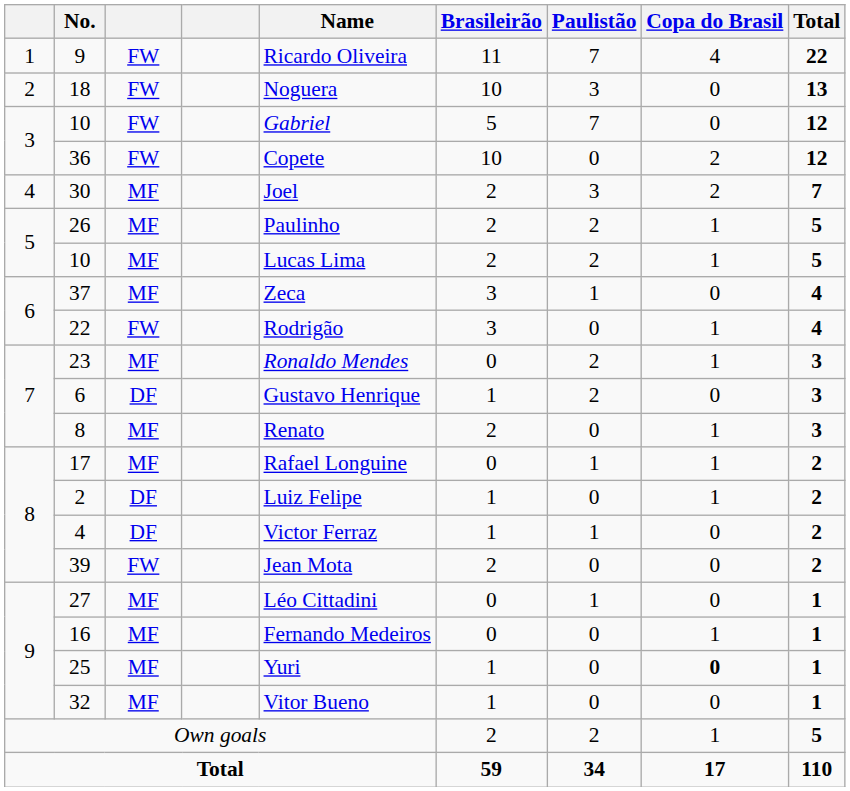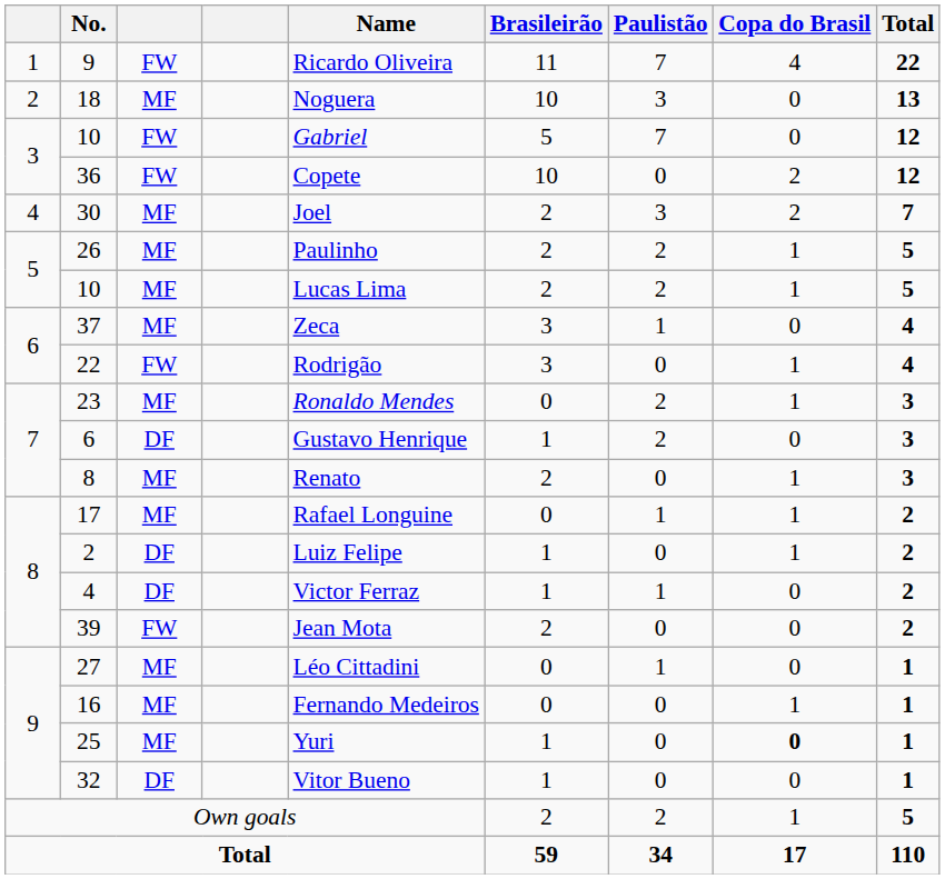 <table class="wikitable sortable" style="text-align:center">
 <tr>
 <th width="30"></th>
 <th width="30">No.</th>
 <th width="50"></th>
 <th width="50"></th>
 <th>Name</th>
 <th><a href='#'>Brasileirão</a></th>
 <th><a href='#'>Paulistão</a></th>
 <th><a href='#'>Copa do Brasil</a></th>
 <th>Total</th>
 </tr>
 <tr>
 <td>1</td>
 <td>9</td>
 <td><a href='#'>FW</a></td>
 <td></td>
 <td align=left><a href='#'>Ricardo Oliveira</a></td>
 <td>11</td>
 <td>7</td>
 <td>4</td>
 <td><strong>22</strong></td>
 </tr>
 <tr>
 <td>2</td>
 <td>18</td>
-<td><a href='#'>FW</a></td>
+<td><a href='#'>MF</a></td>
 <td></td>
 <td align=left><a href='#'>Noguera</a></td>
 <td>10</td>
 <td>3</td>
 <td>0</td>
 <td><strong>13</strong></td>
 </tr>
 <tr>
 <td rowspan=2>3</td>
 <td>10</td>
 <td><a href='#'>FW</a></td>
 <td></td>
 <td align=left><em><a href='#'>Gabriel</a></em></td>
 <td>5</td>
 <td>7</td>
 <td>0</td>
 <td><strong>12</strong></td>
 </tr>
 <tr>
 <td>36</td>
 <td><a href='#'>FW</a></td>
 <td></td>
 <td align=left><a href='#'>Copete</a></td>
 <td>10</td>
 <td>0</td>
 <td>2</td>
 <td><strong>12</strong></td>
 </tr>
 <tr>
 <td>4</td>
 <td>30</td>
 <td><a href='#'>MF</a></td>
 <td></td>
 <td align=left><a href='#'>Joel</a></td>
 <td>2</td>
 <td>3</td>
 <td>2</td>
 <td><strong>7</strong></td>
 </tr>
 <tr>
 <td rowspan=2>5</td>
 <td>26</td>
 <td><a href='#'>MF</a></td>
 <td></td>
 <td align=left><a href='#'>Paulinho</a></td>
 <td>2</td>
 <td>2</td>
 <td>1</td>
 <td><strong>5</strong></td>
 </tr>
 <tr>
 <td>10</td>
 <td><a href='#'>MF</a></td>
 <td></td>
 <td align=left><a href='#'>Lucas Lima</a></td>
 <td>2</td>
 <td>2</td>
 <td>1</td>
 <td><strong>5</strong></td>
 </tr>
 <tr>
 <td rowspan=2>6</td>
 <td>37</td>
 <td><a href='#'>MF</a></td>
 <td></td>
 <td align=left><a href='#'>Zeca</a></td>
 <td>3</td>
 <td>1</td>
 <td>0</td>
 <td><strong>4</strong></td>
 </tr>
 <tr>
 <td>22</td>
 <td><a href='#'>FW</a></td>
 <td></td>
 <td align=left><a href='#'>Rodrigão</a></td>
 <td>3</td>
 <td>0</td>
 <td>1</td>
 <td><strong>4</strong></td>
 </tr>
 <tr>
 <td rowspan=3>7</td>
 <td>23</td>
 <td><a href='#'>MF</a></td>
 <td></td>
 <td align=left><em><a href='#'>Ronaldo Mendes</a></em></td>
 <td>0</td>
 <td>2</td>
 <td>1</td>
 <td><strong>3</strong></td>
 </tr>
 <tr>
 <td>6</td>
 <td><a href='#'>DF</a></td>
 <td></td>
 <td align=left><a href='#'>Gustavo Henrique</a></td>
 <td>1</td>
 <td>2</td>
 <td>0</td>
 <td><strong>3</strong></td>
 </tr>
 <tr>
 <td>8</td>
 <td><a href='#'>MF</a></td>
 <td></td>
 <td align=left><a href='#'>Renato</a></td>
 <td>2</td>
 <td>0</td>
 <td>1</td>
 <td><strong>3</strong></td>
 </tr>
 <tr>
 <td rowspan="4">8</td>
 <td>17</td>
 <td><a href='#'>MF</a></td>
 <td></td>
 <td align=left><a href='#'>Rafael Longuine</a></td>
 <td>0</td>
 <td>1</td>
 <td>1</td>
 <td><strong>2</strong></td>
 </tr>
 <tr>
 <td>2</td>
 <td><a href='#'>DF</a></td>
 <td></td>
 <td align=left><a href='#'>Luiz Felipe</a></td>
 <td>1</td>
 <td>0</td>
 <td>1</td>
 <td><strong>2</strong></td>
 </tr>
 <tr>
 <td>4</td>
 <td><a href='#'>DF</a></td>
 <td></td>
 <td align=left><a href='#'>Victor Ferraz</a></td>
 <td>1</td>
 <td>1</td>
 <td>0</td>
 <td><strong>2</strong></td>
 </tr>
 <tr>
 <td>39</td>
 <td><a href='#'>FW</a></td>
 <td></td>
 <td align=left><a href='#'>Jean Mota</a></td>
 <td>2</td>
 <td>0</td>
 <td>0</td>
 <td><strong>2</strong></td>
 </tr>
 <tr>
 <td rowspan="4">9</td>
 <td>27</td>
 <td><a href='#'>MF</a></td>
 <td></td>
 <td align=left><a href='#'>Léo Cittadini</a></td>
 <td>0</td>
 <td>1</td>
 <td>0</td>
 <td><strong>1</strong></td>
 </tr>
 <tr>
 <td>16</td>
 <td><a href='#'>MF</a></td>
 <td></td>
 <td align=left><a href='#'>Fernando Medeiros</a></td>
 <td>0</td>
 <td>0</td>
 <td>1</td>
 <td><strong>1</strong></td>
 </tr>
 <tr>
 <td>25</td>
 <td><a href='#'>MF</a></td>
 <td></td>
 <td align=left><a href='#'>Yuri</a></td>
 <td>1</td>
 <td>0</td>
 <td><strong>0</strong></td>
 <td><strong>1</strong></td>
 </tr>
 <tr>
 <td>32</td>
-<td><a href='#'>MF</a></td>
+<td><a href='#'>DF</a></td>
 <td></td>
 <td align=left><a href='#'>Vitor Bueno</a></td>
 <td>1</td>
 <td>0</td>
 <td>0</td>
 <td><strong>1</strong></td>
 </tr>
 <tr>
 <td colspan=5><em>Own goals</em></td>
 <td>2</td>
 <td>2</td>
 <td>1</td>
 <td><strong>5</strong></td>
 </tr>
 <tr>
 <td colspan=5><strong>Total</strong></td>
 <td><strong>59</strong></td>
 <td><strong>34</strong></td>
 <td><strong>17</strong></td>
 <td><strong>110</strong></td>
 </tr>
 </table>
